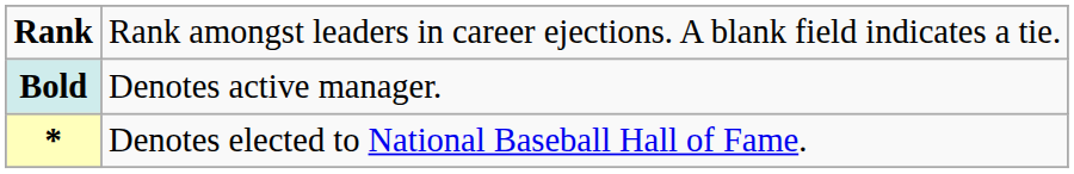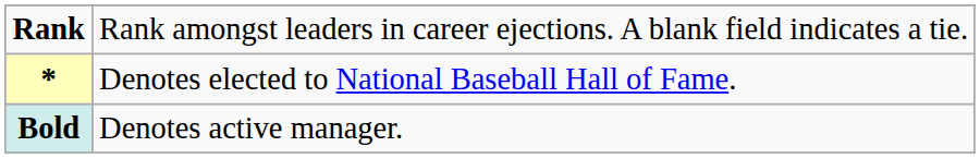 <table class="wikitable" style="font-size:100%;">
 <tr>
 <td><strong>Rank</strong></td>
 <td>Rank amongst leaders in career ejections. A blank field indicates a tie.</td>
 </tr>
 <tr>
+<th scope="row" style="background-color:#ffffbb">*</th>
+<td>Denotes elected to <a href='#'>National Baseball Hall of Fame</a>.</td>
+</tr>
+<tr>
 <th scope="row" style="background:#cfecec;"><strong>Bold</strong></th>
 <td>Denotes active manager.</td>
 </tr>
-<tr>
-<th scope="row" style="background-color:#ffffbb">*</th>
-<td>Denotes elected to <a href='#'>National Baseball Hall of Fame</a>.</td>
-</tr>
 </table>
